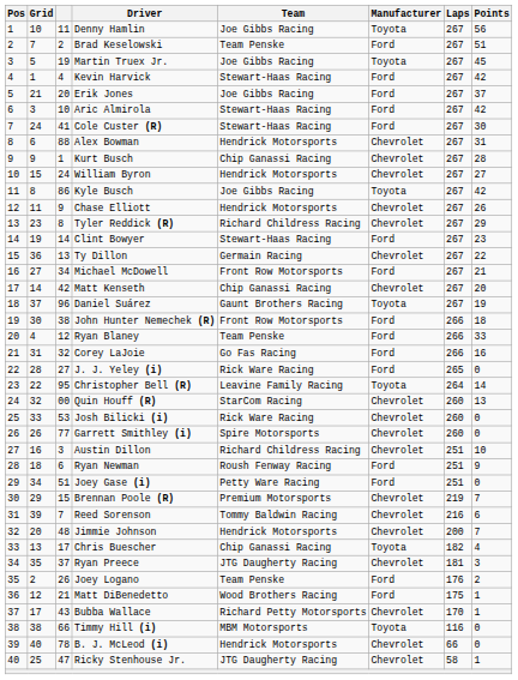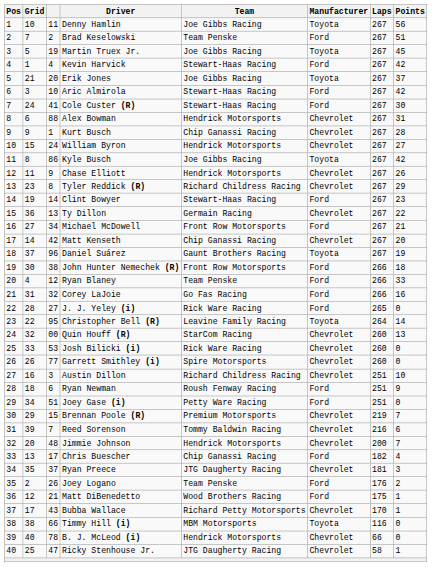 <table class="wikitable" style="font-size:98%">
 <tr>
 <th>Pos</th>
 <th>Grid</th>
 <th></th>
 <th>Driver</th>
 <th>Team</th>
 <th>Manufacturer</th>
 <th>Laps</th>
 <th>Points</th>
 </tr>
 <tr>
 <td>1</td>
 <td>10</td>
 <td>11</td>
 <td>Denny Hamlin</td>
 <td>Joe Gibbs Racing</td>
 <td>Toyota</td>
 <td>267</td>
 <td>56</td>
 </tr>
 <tr>
 <td>2</td>
 <td>7</td>
 <td>2</td>
 <td>Brad Keselowski</td>
 <td>Team Penske</td>
 <td>Ford</td>
 <td>267</td>
 <td>51</td>
 </tr>
 <tr>
 <td>3</td>
 <td>5</td>
 <td>19</td>
 <td>Martin Truex Jr.</td>
 <td>Joe Gibbs Racing</td>
 <td>Toyota</td>
 <td>267</td>
 <td>45</td>
 </tr>
 <tr>
 <td>4</td>
 <td>1</td>
 <td>4</td>
 <td>Kevin Harvick</td>
 <td>Stewart-Haas Racing</td>
 <td>Ford</td>
 <td>267</td>
 <td>42</td>
 </tr>
 <tr>
 <td>5</td>
 <td>21</td>
 <td>20</td>
 <td>Erik Jones</td>
 <td>Joe Gibbs Racing</td>
-<td>Ford</td>
+<td>Toyota</td>
 <td>267</td>
 <td>37</td>
 </tr>
 <tr>
 <td>6</td>
 <td>3</td>
 <td>10</td>
 <td>Aric Almirola</td>
 <td>Stewart-Haas Racing</td>
 <td>Ford</td>
 <td>267</td>
 <td>42</td>
 </tr>
 <tr>
 <td>7</td>
 <td>24</td>
 <td>41</td>
 <td>Cole Custer <strong>(R)</strong></td>
 <td>Stewart-Haas Racing</td>
 <td>Ford</td>
 <td>267</td>
 <td>30</td>
 </tr>
 <tr>
 <td>8</td>
 <td>6</td>
 <td>88</td>
 <td>Alex Bowman</td>
 <td>Hendrick Motorsports</td>
 <td>Chevrolet</td>
 <td>267</td>
 <td>31</td>
 </tr>
 <tr>
 <td>9</td>
 <td>9</td>
 <td>1</td>
 <td>Kurt Busch</td>
 <td>Chip Ganassi Racing</td>
 <td>Chevrolet</td>
 <td>267</td>
 <td>28</td>
 </tr>
 <tr>
 <td>10</td>
 <td>15</td>
 <td>24</td>
 <td>William Byron</td>
 <td>Hendrick Motorsports</td>
 <td>Chevrolet</td>
 <td>267</td>
 <td>27</td>
 </tr>
 <tr>
 <td>11</td>
 <td>8</td>
 <td>86</td>
 <td>Kyle Busch</td>
 <td>Joe Gibbs Racing</td>
 <td>Toyota</td>
 <td>267</td>
 <td>42</td>
 </tr>
 <tr>
 <td>12</td>
 <td>11</td>
 <td>9</td>
 <td>Chase Elliott</td>
 <td>Hendrick Motorsports</td>
 <td>Chevrolet</td>
 <td>267</td>
 <td>26</td>
 </tr>
 <tr>
 <td>13</td>
 <td>23</td>
 <td>8</td>
 <td>Tyler Reddick <strong>(R)</strong></td>
 <td>Richard Childress Racing</td>
 <td>Chevrolet</td>
 <td>267</td>
 <td>29</td>
 </tr>
 <tr>
 <td>14</td>
 <td>19</td>
 <td>14</td>
 <td>Clint Bowyer</td>
 <td>Stewart-Haas Racing</td>
 <td>Ford</td>
 <td>267</td>
 <td>23</td>
 </tr>
 <tr>
 <td>15</td>
 <td>36</td>
 <td>13</td>
 <td>Ty Dillon</td>
 <td>Germain Racing</td>
 <td>Chevrolet</td>
 <td>267</td>
 <td>22</td>
 </tr>
 <tr>
 <td>16</td>
 <td>27</td>
 <td>34</td>
 <td>Michael McDowell</td>
 <td>Front Row Motorsports</td>
 <td>Ford</td>
 <td>267</td>
 <td>21</td>
 </tr>
 <tr>
 <td>17</td>
 <td>14</td>
 <td>42</td>
 <td>Matt Kenseth</td>
 <td>Chip Ganassi Racing</td>
 <td>Chevrolet</td>
 <td>267</td>
 <td>20</td>
 </tr>
 <tr>
 <td>18</td>
 <td>37</td>
 <td>96</td>
 <td>Daniel Suárez</td>
 <td>Gaunt Brothers Racing</td>
 <td>Toyota</td>
 <td>267</td>
 <td>19</td>
 </tr>
 <tr>
 <td>19</td>
 <td>30</td>
 <td>38</td>
 <td>John Hunter Nemechek <strong>(R)</strong></td>
 <td>Front Row Motorsports</td>
 <td>Ford</td>
 <td>266</td>
 <td>18</td>
 </tr>
 <tr>
 <td>20</td>
 <td>4</td>
 <td>12</td>
 <td>Ryan Blaney</td>
 <td>Team Penske</td>
 <td>Ford</td>
 <td>266</td>
 <td>33</td>
 </tr>
 <tr>
 <td>21</td>
 <td>31</td>
 <td>32</td>
 <td>Corey LaJoie</td>
 <td>Go Fas Racing</td>
 <td>Ford</td>
 <td>266</td>
 <td>16</td>
 </tr>
 <tr>
 <td>22</td>
 <td>28</td>
 <td>27</td>
 <td>J. J. Yeley <strong>(i)</strong></td>
 <td>Rick Ware Racing</td>
 <td>Ford</td>
 <td>265</td>
 <td>0</td>
 </tr>
 <tr>
 <td>23</td>
 <td>22</td>
 <td>95</td>
 <td>Christopher Bell <strong>(R)</strong></td>
 <td>Leavine Family Racing</td>
 <td>Toyota</td>
 <td>264</td>
 <td>14</td>
 </tr>
 <tr>
 <td>24</td>
 <td>32</td>
 <td>00</td>
 <td>Quin Houff <strong>(R)</strong></td>
 <td>StarCom Racing</td>
 <td>Chevrolet</td>
 <td>260</td>
 <td>13</td>
 </tr>
 <tr>
 <td>25</td>
 <td>33</td>
 <td>53</td>
 <td>Josh Bilicki <strong>(i)</strong></td>
 <td>Rick Ware Racing</td>
 <td>Chevrolet</td>
 <td>260</td>
 <td>0</td>
 </tr>
 <tr>
 <td>26</td>
 <td>26</td>
 <td>77</td>
 <td>Garrett Smithley <strong>(i)</strong></td>
 <td>Spire Motorsports</td>
 <td>Chevrolet</td>
 <td>260</td>
 <td>0</td>
 </tr>
 <tr>
 <td>27</td>
 <td>16</td>
 <td>3</td>
 <td>Austin Dillon</td>
 <td>Richard Childress Racing</td>
 <td>Chevrolet</td>
 <td>251</td>
 <td>10</td>
 </tr>
 <tr>
 <td>28</td>
 <td>18</td>
 <td>6</td>
 <td>Ryan Newman</td>
 <td>Roush Fenway Racing</td>
 <td>Ford</td>
 <td>251</td>
 <td>9</td>
 </tr>
 <tr>
 <td>29</td>
 <td>34</td>
 <td>51</td>
 <td>Joey Gase <strong>(i)</strong></td>
 <td>Petty Ware Racing</td>
 <td>Ford</td>
 <td>251</td>
 <td>0</td>
 </tr>
 <tr>
 <td>30</td>
 <td>29</td>
 <td>15</td>
 <td>Brennan Poole <strong>(R)</strong></td>
 <td>Premium Motorsports</td>
 <td>Chevrolet</td>
 <td>219</td>
 <td>7</td>
 </tr>
 <tr>
 <td>31</td>
 <td>39</td>
 <td>7</td>
 <td>Reed Sorenson</td>
 <td>Tommy Baldwin Racing</td>
 <td>Chevrolet</td>
 <td>216</td>
 <td>6</td>
 </tr>
 <tr>
 <td>32</td>
 <td>20</td>
 <td>48</td>
 <td>Jimmie Johnson</td>
 <td>Hendrick Motorsports</td>
 <td>Chevrolet</td>
 <td>200</td>
 <td>7</td>
 </tr>
 <tr>
 <td>33</td>
 <td>13</td>
 <td>17</td>
 <td>Chris Buescher</td>
 <td>Chip Ganassi Racing</td>
-<td>Toyota</td>
+<td>Ford</td>
 <td>182</td>
 <td>4</td>
 </tr>
 <tr>
 <td>34</td>
 <td>35</td>
 <td>37</td>
 <td>Ryan Preece</td>
 <td>JTG Daugherty Racing</td>
 <td>Chevrolet</td>
 <td>181</td>
 <td>3</td>
 </tr>
 <tr>
 <td>35</td>
 <td>2</td>
 <td>26</td>
 <td>Joey Logano</td>
 <td>Team Penske</td>
 <td>Ford</td>
 <td>176</td>
 <td>2</td>
 </tr>
 <tr>
 <td>36</td>
 <td>12</td>
 <td>21</td>
 <td>Matt DiBenedetto</td>
 <td>Wood Brothers Racing</td>
 <td>Ford</td>
 <td>175</td>
 <td>1</td>
 </tr>
 <tr>
 <td>37</td>
 <td>17</td>
 <td>43</td>
 <td>Bubba Wallace</td>
 <td>Richard Petty Motorsports</td>
 <td>Chevrolet</td>
 <td>170</td>
 <td>1</td>
 </tr>
 <tr>
 <td>38</td>
 <td>38</td>
 <td>66</td>
 <td>Timmy Hill <strong>(i)</strong></td>
 <td>MBM Motorsports</td>
 <td>Toyota</td>
 <td>116</td>
 <td>0</td>
 </tr>
 <tr>
 <td>39</td>
 <td>40</td>
 <td>78</td>
 <td>B. J. McLeod <strong>(i)</strong></td>
 <td>Hendrick Motorsports</td>
 <td>Chevrolet</td>
 <td>66</td>
 <td>0</td>
 </tr>
 <tr>
 <td>40</td>
 <td>25</td>
 <td>47</td>
 <td>Ricky Stenhouse Jr.</td>
 <td>JTG Daugherty Racing</td>
 <td>Chevrolet</td>
 <td>58</td>
 <td>1</td>
 </tr>
 <tr>
 <th colspan="8"></th>
 </tr>
 </table>
